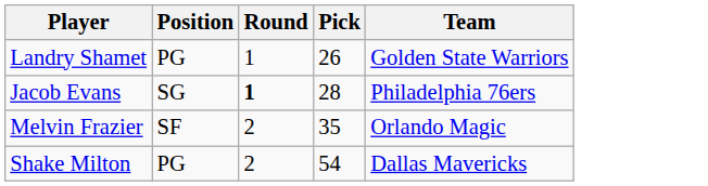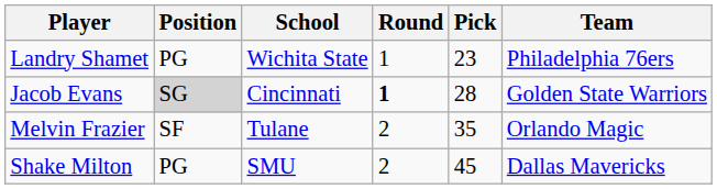 <table class="wikitable" border="1">
 <tr>
 <th>Player</th>
 <th>Position</th>
+<th>School</th>
 <th>Round</th>
 <th>Pick</th>
 <th>Team</th>
 </tr>
 <tr>
 <td><a href='#'>Landry Shamet</a></td>
 <td>PG</td>
+<td><a href='#'>Wichita State</a></td>
 <td>1</td>
-<td>26</td>
-<td><a href='#'>Golden State Warriors</a></td>
+<td>23</td>
+<td><a href='#'>Philadelphia 76ers</a></td>
 </tr>
 <tr>
 <td><a href='#'>Jacob Evans</a></td>
-<td>SG</td>
+<td style="background: lightgrey;">SG</td>
+<td><a href='#'>Cincinnati</a></td>
 <td><strong>1</strong></td>
 <td>28</td>
-<td><a href='#'>Philadelphia 76ers</a></td>
+<td><a href='#'>Golden State Warriors</a></td>
 </tr>
 <tr>
 <td><a href='#'>Melvin Frazier</a></td>
 <td>SF</td>
+<td><a href='#'>Tulane</a></td>
 <td>2</td>
 <td>35</td>
 <td><a href='#'>Orlando Magic</a></td>
 </tr>
 <tr>
 <td><a href='#'>Shake Milton</a></td>
 <td>PG</td>
+<td><a href='#'>SMU</a></td>
 <td>2</td>
-<td>54</td>
+<td>45</td>
 <td><a href='#'>Dallas Mavericks</a></td>
 </tr>
 </table>
